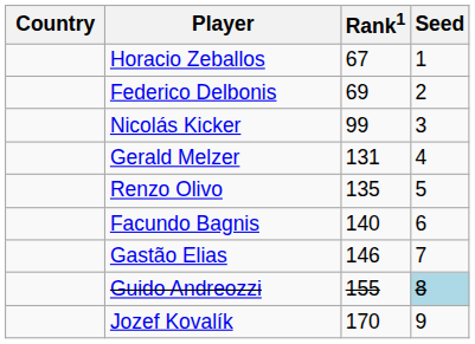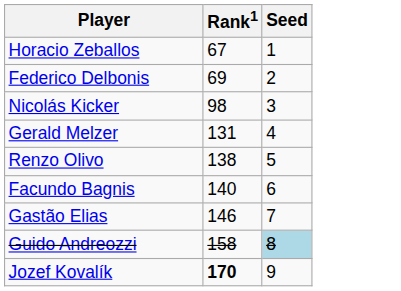 <table class="sortable wikitable">
 <tr>
-<th width="70">Country</th>
 <th width="175">Player</th>
 <th>Rank<sup>1</sup></th>
 <th>Seed</th>
 </tr>
 <tr>
-<td></td>
 <td><a href='#'>Horacio Zeballos</a></td>
 <td>67</td>
 <td>1</td>
 </tr>
 <tr>
-<td></td>
 <td><a href='#'>Federico Delbonis</a></td>
 <td>69</td>
 <td>2</td>
 </tr>
 <tr>
-<td></td>
 <td><a href='#'>Nicolás Kicker</a></td>
-<td>99</td>
+<td>98</td>
 <td>3</td>
 </tr>
 <tr>
-<td></td>
 <td><a href='#'>Gerald Melzer</a></td>
 <td>131</td>
 <td>4</td>
 </tr>
 <tr>
-<td></td>
 <td><a href='#'>Renzo Olivo</a></td>
-<td>135</td>
+<td>138</td>
 <td>5</td>
 </tr>
 <tr>
-<td></td>
 <td><a href='#'>Facundo Bagnis</a></td>
 <td>140</td>
 <td>6</td>
 </tr>
 <tr>
-<td></td>
 <td><a href='#'>Gastão Elias</a></td>
 <td>146</td>
 <td>7</td>
 </tr>
 <tr>
-<td><s></s></td>
 <td><s><a href='#'>Guido Andreozzi</a></s></td>
-<td><s>155</s></td>
+<td><s>158</s></td>
 <td style="background: lightblue;"><s>8</s></td>
 </tr>
 <tr>
-<td></td>
 <td><a href='#'>Jozef Kovalík</a></td>
-<td>170</td>
+<td><strong>170</strong></td>
 <td>9</td>
 </tr>
 </table>
